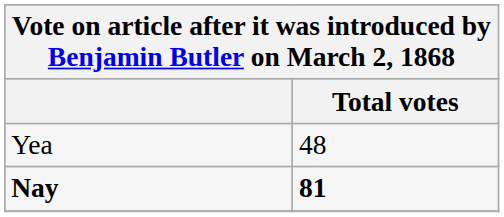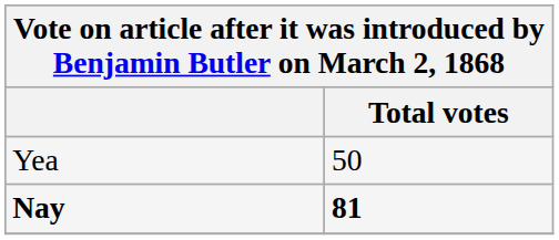 <table class="wikitable">
 <tr style="vertical-align:bottom;">
 <th colspan=2>Vote on article after it was introduced by <a href='#'>Benjamin Butler</a> on March 2, 1868</th>
 </tr>
 <tr>
 <th></th>
 <th>Total votes</th>
 </tr>
 <tr>
 <td style="width: 10em; background:#F5F5F5">Yea</td>
-<td style="width: 7em; background:#F5F5F5">48</td>
+<td style="width: 7em; background:#F5F5F5">50</td>
 </tr>
 <tr>
 <td style="background:#F5F5F5"><strong>Nay</strong></td>
 <td style="background:#F5F5F5"><strong>81</strong></td>
 </tr>
 <tr style="vertical-align:bottom;">
 </tr>
 </table>
